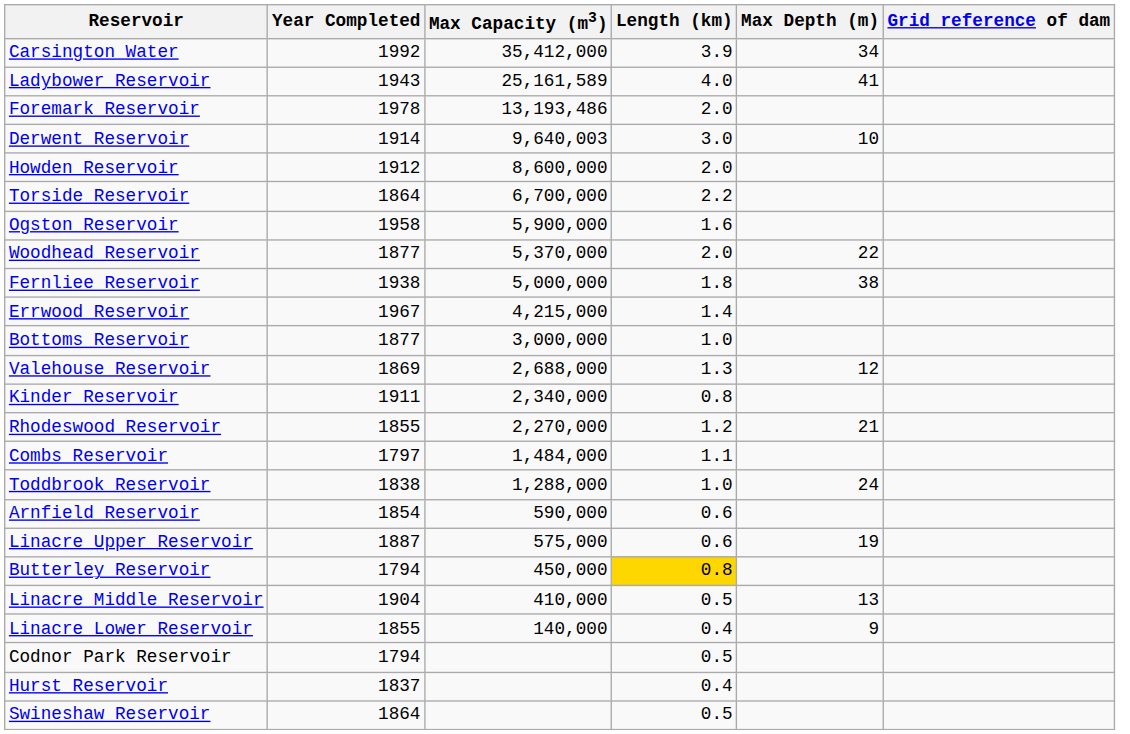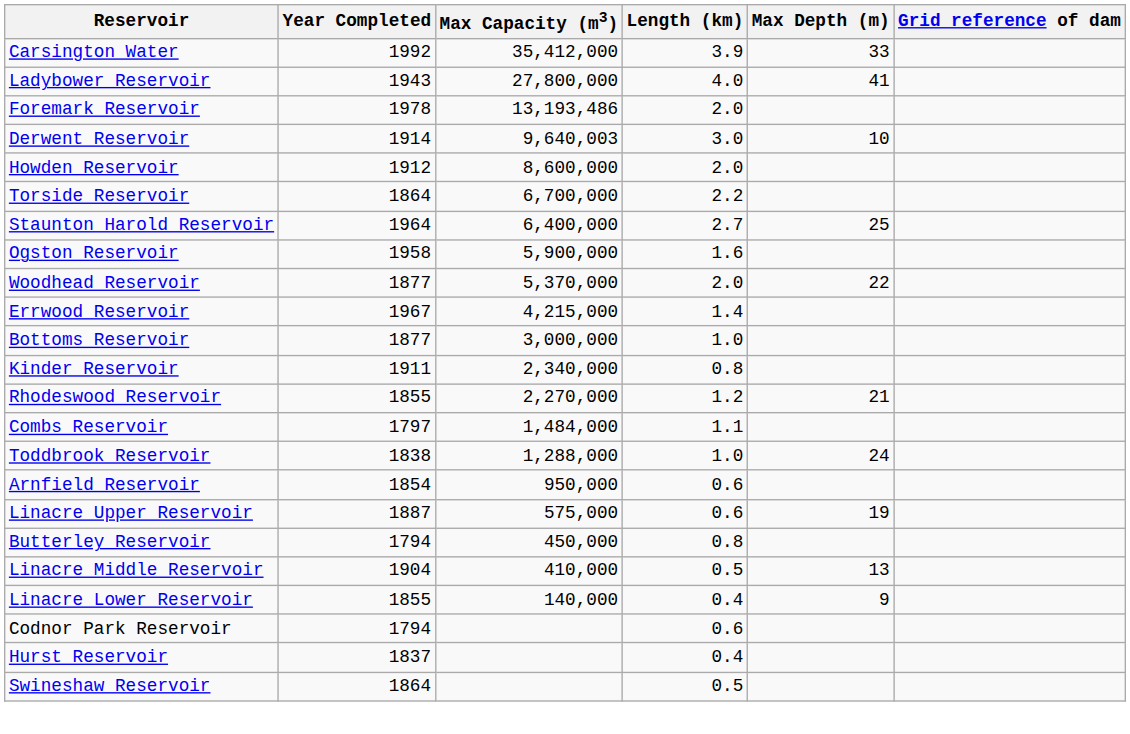 <table class="wikitable sortable">
 <tr>
 <th>Reservoir</th>
 <th>Year Completed</th>
 <th>Max Capacity (m<sup>3</sup>)</th>
 <th>Length (km)</th>
 <th>Max Depth (m)</th>
 <th><a href='#'>Grid reference</a> of dam</th>
 </tr>
 <tr>
 <td><a href='#'>Carsington Water</a></td>
 <td align="right">1992</td>
 <td align="right">35,412,000</td>
 <td align="right">3.9</td>
-<td align="right">34</td>
+<td align="right">33</td>
 <td></td>
 </tr>
 <tr>
 <td><a href='#'>Ladybower Reservoir</a></td>
 <td align="right">1943</td>
-<td align="right">25,161,589</td>
+<td align="right">27,800,000</td>
 <td align="right">4.0</td>
 <td align="right">41</td>
 <td></td>
 </tr>
 <tr>
 <td><a href='#'>Foremark Reservoir</a></td>
 <td align="right">1978</td>
 <td align="right">13,193,486</td>
 <td align="right">2.0</td>
 <td align="right"></td>
 <td></td>
 </tr>
 <tr>
 <td><a href='#'>Derwent Reservoir</a></td>
 <td align="right">1914</td>
 <td align="right">9,640,003</td>
 <td align="right">3.0</td>
 <td align="right">10</td>
 <td></td>
 </tr>
 <tr>
 <td><a href='#'>Howden Reservoir</a></td>
 <td align="right">1912</td>
 <td align="right">8,600,000</td>
 <td align="right">2.0</td>
 <td align="right"></td>
 <td></td>
 </tr>
 <tr>
 <td><a href='#'>Torside Reservoir</a></td>
 <td align="right">1864</td>
 <td align="right">6,700,000</td>
 <td align="right">2.2</td>
 <td align="right"></td>
 <td></td>
 </tr>
 <tr>
+<td><a href='#'>Staunton Harold Reservoir</a></td>
+<td align="right">1964</td>
+<td align="right">6,400,000</td>
+<td align="right">2.7</td>
+<td align="right">25</td>
+<td></td>
+</tr>
+<tr>
 <td><a href='#'>Ogston Reservoir</a></td>
 <td align="right">1958</td>
 <td align="right">5,900,000</td>
 <td align="right">1.6</td>
 <td align="right"></td>
 <td></td>
 </tr>
 <tr>
 <td><a href='#'>Woodhead Reservoir</a></td>
 <td align="right">1877</td>
 <td align="right">5,370,000</td>
 <td align="right">2.0</td>
 <td align="right">22</td>
 <td></td>
 </tr>
 <tr>
-<td><a href='#'>Fernliee Reservoir</a></td>
-<td align="right">1938</td>
-<td align="right">5,000,000</td>
-<td align="right">1.8</td>
-<td align="right">38</td>
-<td></td>
-</tr>
-<tr>
 <td><a href='#'>Errwood Reservoir</a></td>
 <td align="right">1967</td>
 <td align="right">4,215,000</td>
 <td align="right">1.4</td>
 <td align="right"></td>
 <td></td>
 </tr>
 <tr>
 <td><a href='#'>Bottoms Reservoir</a></td>
 <td align="right">1877</td>
 <td align="right">3,000,000</td>
 <td align="right">1.0</td>
 <td align="right"></td>
-<td></td>
-</tr>
-<tr>
-<td><a href='#'>Valehouse Reservoir</a></td>
-<td align="right">1869</td>
-<td align="right">2,688,000</td>
-<td align="right">1.3</td>
-<td align="right">12</td>
 <td></td>
 </tr>
 <tr>
 <td><a href='#'>Kinder Reservoir</a></td>
 <td align="right">1911</td>
 <td align="right">2,340,000</td>
 <td align="right">0.8</td>
 <td align="right"></td>
 <td></td>
 </tr>
 <tr>
 <td><a href='#'>Rhodeswood Reservoir</a></td>
 <td align="right">1855</td>
 <td align="right">2,270,000</td>
 <td align="right">1.2</td>
 <td align="right">21</td>
 <td></td>
 </tr>
 <tr>
 <td><a href='#'>Combs Reservoir</a></td>
 <td align="right">1797</td>
 <td align="right">1,484,000</td>
 <td align="right">1.1</td>
 <td align="right"></td>
 <td></td>
 </tr>
 <tr>
 <td><a href='#'>Toddbrook Reservoir</a></td>
 <td align="right">1838</td>
 <td align="right">1,288,000</td>
 <td align="right">1.0</td>
 <td align="right">24</td>
 <td></td>
 </tr>
 <tr>
 <td><a href='#'>Arnfield Reservoir</a></td>
 <td align="right">1854</td>
-<td align="right">590,000</td>
+<td align="right">950,000</td>
 <td align="right">0.6</td>
 <td align="right"></td>
 <td></td>
 </tr>
 <tr>
 <td><a href='#'>Linacre Upper Reservoir</a></td>
 <td align="right">1887</td>
 <td align="right">575,000</td>
 <td align="right">0.6</td>
 <td align="right">19</td>
 <td></td>
 </tr>
 <tr>
 <td><a href='#'>Butterley Reservoir</a></td>
 <td align="right">1794</td>
 <td align="right">450,000</td>
-<td align="right" style="background: gold;">0.8</td>
+<td align="right">0.8</td>
 <td align="right"></td>
 <td></td>
 </tr>
 <tr>
 <td><a href='#'>Linacre Middle Reservoir</a></td>
 <td align="right">1904</td>
 <td align="right">410,000</td>
 <td align="right">0.5</td>
 <td align="right">13</td>
 <td></td>
 </tr>
 <tr>
 <td><a href='#'>Linacre Lower Reservoir</a></td>
 <td align="right">1855</td>
 <td align="right">140,000</td>
 <td align="right">0.4</td>
 <td align="right">9</td>
 <td></td>
 </tr>
 <tr>
 <td>Codnor Park Reservoir</td>
 <td align="right">1794</td>
 <td align="right"></td>
-<td align="right">0.5</td>
+<td align="right">0.6</td>
 <td align="right"></td>
 <td></td>
 </tr>
 <tr>
 <td><a href='#'>Hurst Reservoir</a></td>
 <td align="right">1837</td>
 <td align="right"></td>
 <td align="right">0.4</td>
 <td align="right"></td>
 <td></td>
 </tr>
 <tr>
 <td><a href='#'>Swineshaw Reservoir</a></td>
 <td align="right">1864</td>
 <td align="right"></td>
 <td align="right">0.5</td>
 <td align="right"></td>
 <td></td>
 </tr>
 </table>
